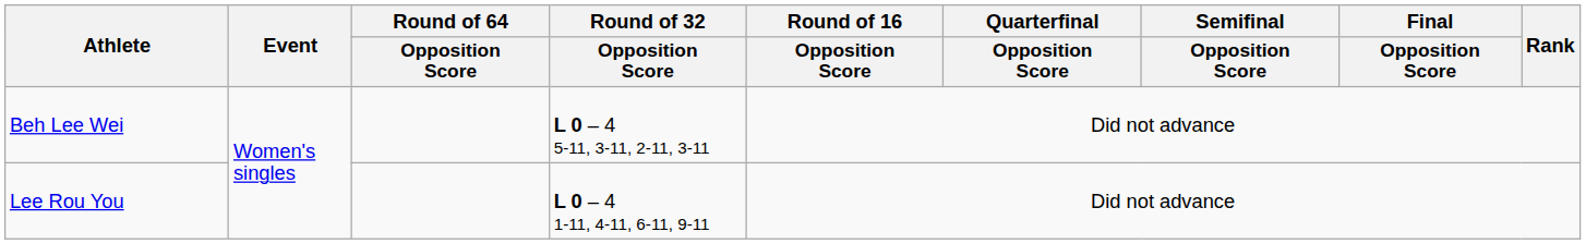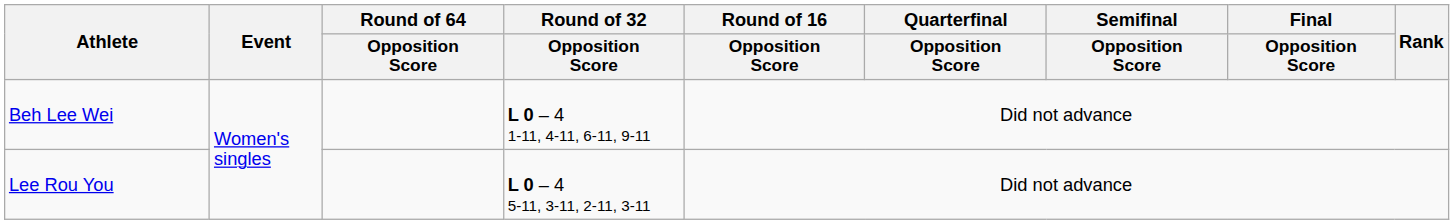 <table class="wikitable" width="90%" style="text-align:left; font-size:90%">
 <tr>
 <th rowspan=2 width="15%">Athlete</th>
 <th rowspan=2 width="8%">Event</th>
 <th width="13%">Round of 64</th>
 <th width="13%">Round of 32</th>
 <th width="13%">Round of 16</th>
 <th width="13%">Quarterfinal</th>
 <th width="13%">Semifinal</th>
 <th width="13%">Final</th>
 <th rowspan=2 width="3%">Rank</th>
 </tr>
 <tr style="font-size:95%">
 <th>Opposition<br>Score</th>
 <th>Opposition<br>Score</th>
 <th>Opposition<br>Score</th>
 <th>Opposition<br>Score</th>
 <th>Opposition<br>Score</th>
 <th>Opposition<br>Score</th>
 </tr>
 <tr>
 <td><a href='#'>Beh Lee Wei</a></td>
 <td rowspan=2><a href='#'>Women's singles</a></td>
 <td></td>
-<td><br><strong>L 0</strong> – 4<br><small>5-11, 3-11, 2-11, 3-11</small></td>
+<td><br><strong>L 0</strong> – 4<br><small>1-11, 4-11, 6-11, 9-11</small></td>
 <td align=center colspan=5>Did not advance</td>
 </tr>
 <tr>
 <td><a href='#'>Lee Rou You</a></td>
 <td></td>
-<td><br><strong>L 0</strong> – 4<br><small>1-11, 4-11, 6-11, 9-11</small></td>
+<td><br><strong>L 0</strong> – 4<br><small>5-11, 3-11, 2-11, 3-11</small></td>
 <td align=center colspan=5>Did not advance</td>
 </tr>
 </table>
